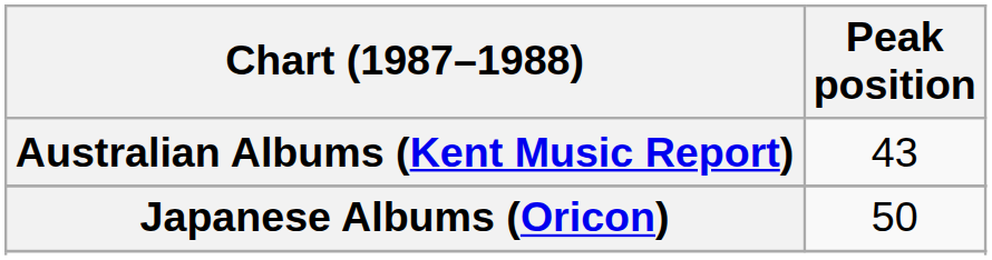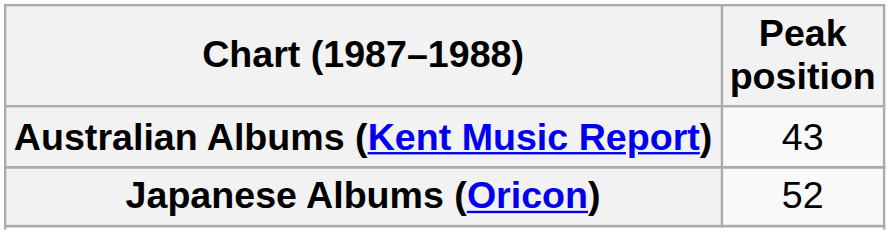 <table class="wikitable sortable plainrowheaders">
 <tr>
 <th>Chart (1987–1988)</th>
 <th>Peak<br>position</th>
 </tr>
 <tr>
 <th scope="row">Australian Albums (<a href='#'>Kent Music Report</a>)</th>
 <td align="center">43</td>
 </tr>
 <tr>
 </tr>
 <tr>
 <th scope="row">Japanese Albums (<a href='#'>Oricon</a>)</th>
-<td align="center">50</td>
+<td align="center">52</td>
 </tr>
 <tr>
 </tr>
 <tr>
 </tr>
 </table>
